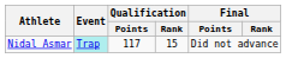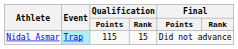 <table class="wikitable" style="font-size:90%">
 <tr>
 <th rowspan="2">Athlete</th>
 <th rowspan="2">Event</th>
 <th colspan=2>Qualification</th>
 <th colspan=2>Final</th>
 </tr>
 <tr style="font-size:95%">
 <th>Points</th>
 <th>Rank</th>
 <th>Points</th>
 <th>Rank</th>
 </tr>
 <tr align=center>
 <td align=left><a href='#'>Nidal Asmar</a></td>
 <td align=left style="background: paleturquoise;"><a href='#'>Trap</a></td>
-<td>117</td>
+<td>115</td>
 <td>15</td>
 <td colspan=2>Did not advance</td>
 </tr>
 </table>
